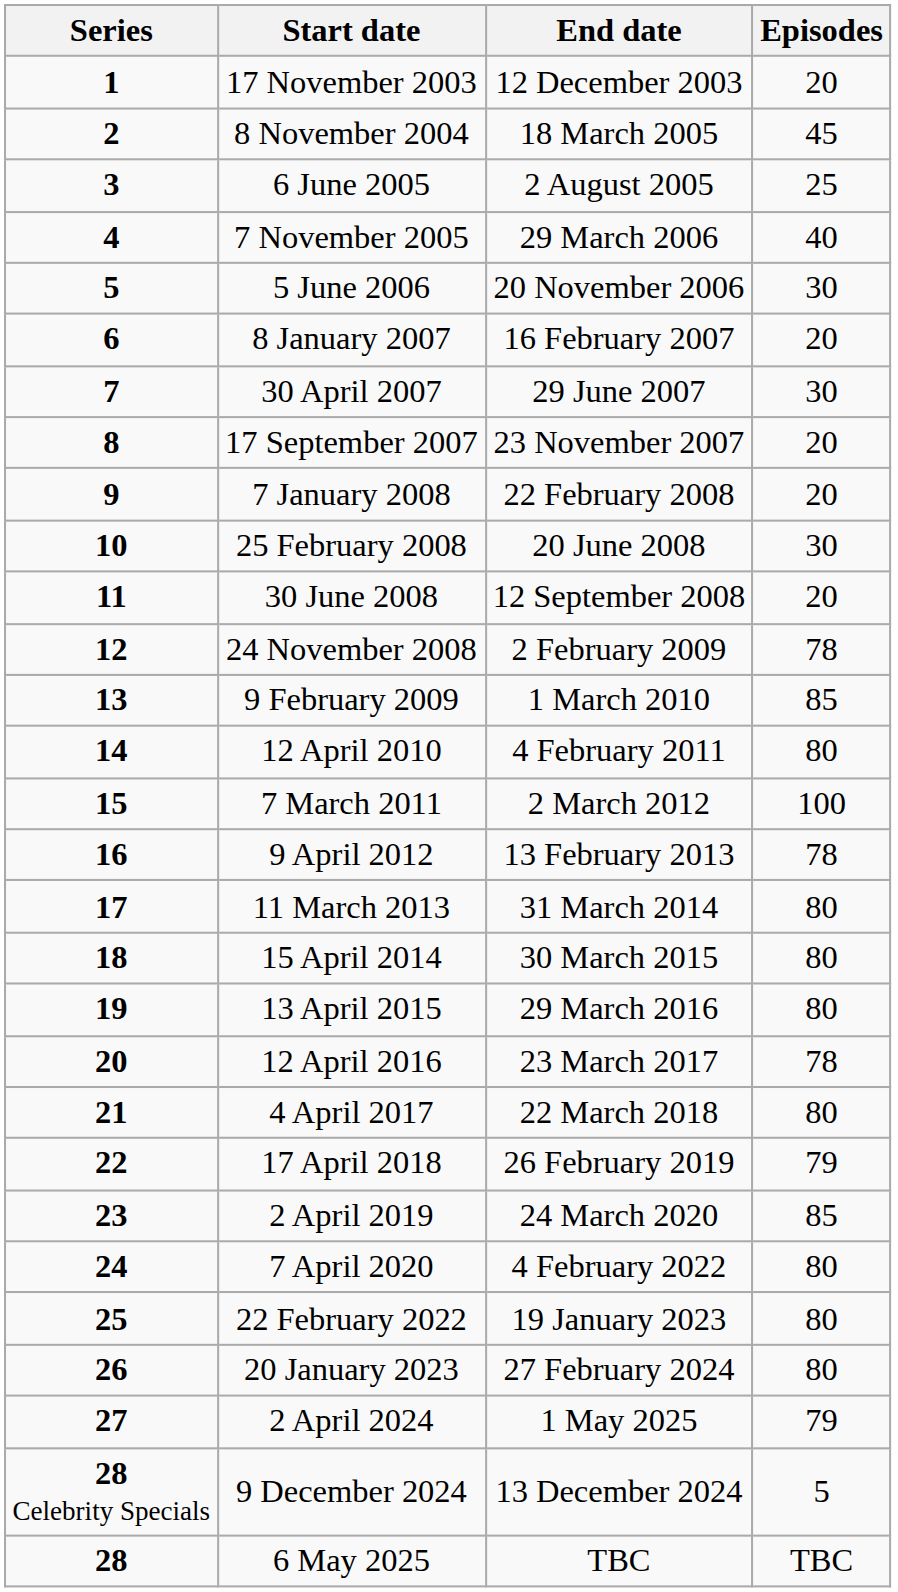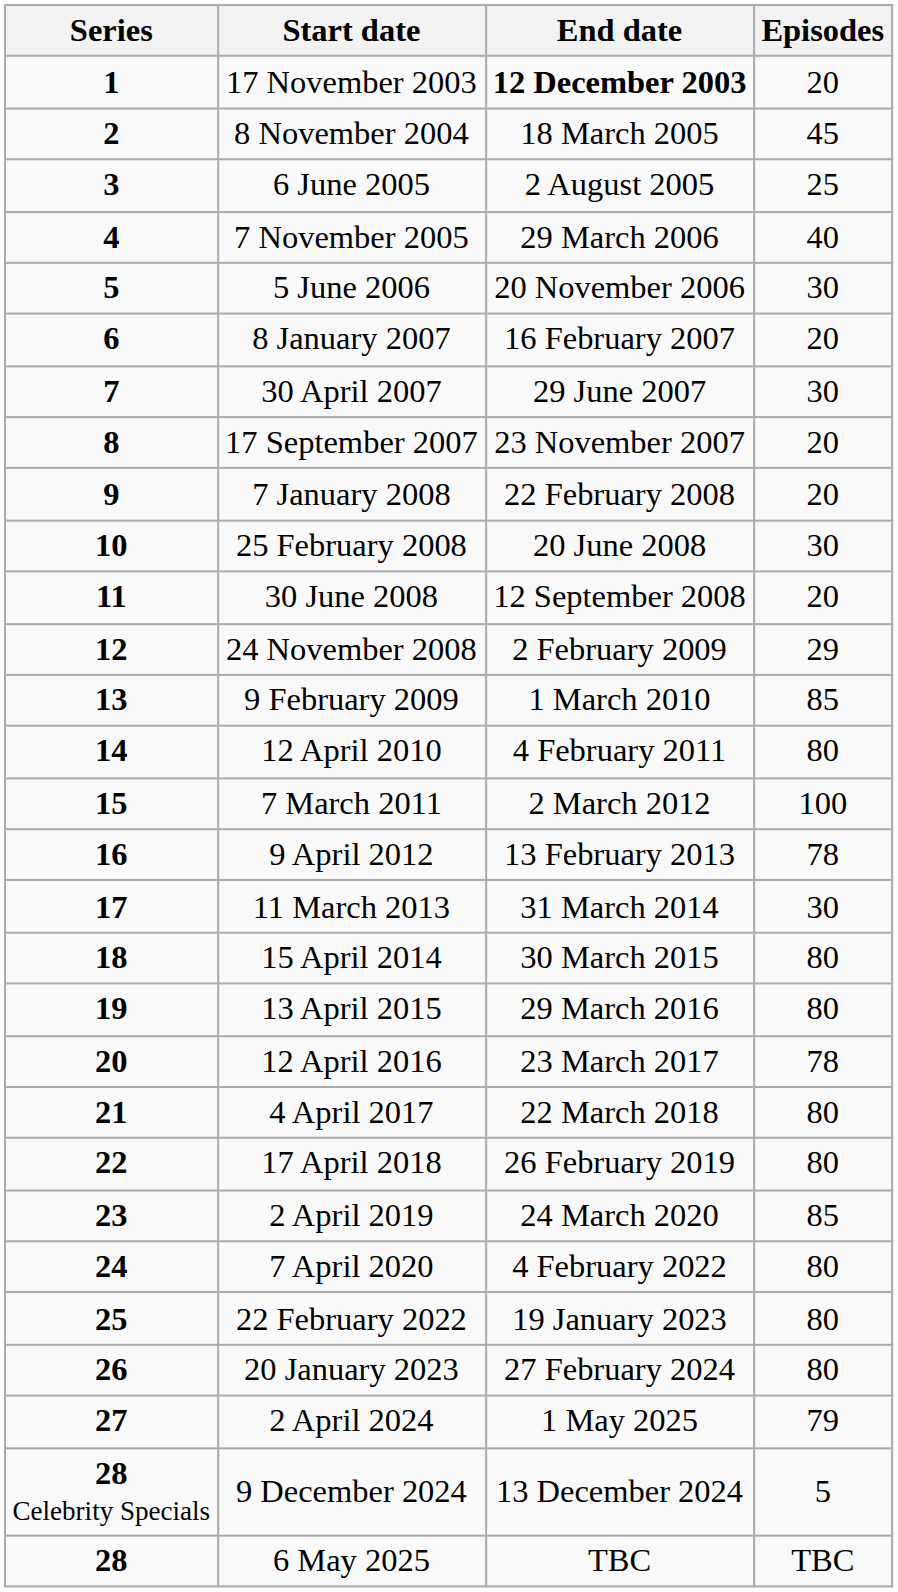 <table class="wikitable" style="text-align:center;">
 <tr>
 <th>Series</th>
 <th>Start date</th>
 <th>End date</th>
 <th>Episodes</th>
 </tr>
 <tr>
 <td><strong>1</strong></td>
 <td>17 November 2003</td>
-<td>12 December 2003</td>
+<td><strong>12 December 2003</strong></td>
 <td>20</td>
 </tr>
 <tr>
 <td><strong>2</strong></td>
 <td>8 November 2004</td>
 <td>18 March 2005</td>
 <td>45</td>
 </tr>
 <tr>
 <td><strong>3</strong></td>
 <td>6 June 2005</td>
 <td>2 August 2005</td>
 <td>25</td>
 </tr>
 <tr>
 <td><strong>4</strong></td>
 <td>7 November 2005</td>
 <td>29 March 2006</td>
 <td>40</td>
 </tr>
 <tr>
 <td><strong>5</strong></td>
 <td>5 June 2006</td>
 <td>20 November 2006</td>
 <td>30</td>
 </tr>
 <tr>
 <td><strong>6</strong></td>
 <td>8 January 2007</td>
 <td>16 February 2007</td>
 <td>20</td>
 </tr>
 <tr>
 <td><strong>7</strong></td>
 <td>30 April 2007</td>
 <td>29 June 2007</td>
 <td>30</td>
 </tr>
 <tr>
 <td><strong>8</strong></td>
 <td>17 September 2007</td>
 <td>23 November 2007</td>
 <td>20</td>
 </tr>
 <tr>
 <td><strong>9</strong></td>
 <td>7 January 2008</td>
 <td>22 February 2008</td>
 <td>20</td>
 </tr>
 <tr>
 <td><strong>10</strong></td>
 <td>25 February 2008</td>
 <td>20 June 2008</td>
 <td>30</td>
 </tr>
 <tr>
 <td><strong>11</strong></td>
 <td>30 June 2008</td>
 <td>12 September 2008</td>
 <td>20</td>
 </tr>
 <tr>
 <td><strong>12</strong></td>
 <td>24 November 2008</td>
 <td>2 February 2009</td>
-<td>78</td>
+<td>29</td>
 </tr>
 <tr>
 <td><strong>13</strong></td>
 <td>9 February 2009</td>
 <td>1 March 2010</td>
 <td>85</td>
 </tr>
 <tr>
 <td><strong>14</strong></td>
 <td>12 April 2010</td>
 <td>4 February 2011</td>
 <td>80</td>
 </tr>
 <tr>
 <td><strong>15</strong></td>
 <td>7 March 2011</td>
 <td>2 March 2012</td>
 <td>100</td>
 </tr>
 <tr>
 <td><strong>16</strong></td>
 <td>9 April 2012</td>
 <td>13 February 2013</td>
 <td>78</td>
 </tr>
 <tr>
 <td><strong>17</strong></td>
 <td>11 March 2013</td>
 <td>31 March 2014</td>
-<td>80</td>
+<td>30</td>
 </tr>
 <tr>
 <td><strong>18</strong></td>
 <td>15 April 2014</td>
 <td>30 March 2015</td>
 <td>80</td>
 </tr>
 <tr>
 <td><strong>19</strong></td>
 <td>13 April 2015</td>
 <td>29 March 2016</td>
 <td>80</td>
 </tr>
 <tr>
 <td><strong>20</strong></td>
 <td>12 April 2016</td>
 <td>23 March 2017</td>
 <td>78</td>
 </tr>
 <tr>
 <td><strong>21</strong></td>
 <td>4 April 2017</td>
 <td>22 March 2018</td>
 <td>80</td>
 </tr>
 <tr>
 <td><strong>22</strong></td>
 <td>17 April 2018</td>
 <td>26 February 2019</td>
-<td>79</td>
+<td>80</td>
 </tr>
 <tr>
 <td><strong>23</strong></td>
 <td>2 April 2019</td>
 <td>24 March 2020</td>
 <td>85</td>
 </tr>
 <tr>
 <td><strong>24</strong></td>
 <td>7 April 2020</td>
 <td>4 February 2022</td>
 <td>80</td>
 </tr>
 <tr>
 <td><strong>25</strong></td>
 <td>22 February 2022</td>
 <td>19 January 2023</td>
 <td>80</td>
 </tr>
 <tr>
 <td><strong>26</strong></td>
 <td>20 January 2023</td>
 <td>27 February 2024</td>
 <td>80</td>
 </tr>
 <tr>
 <td><strong>27</strong></td>
 <td>2 April 2024</td>
 <td>1 May 2025</td>
 <td>79</td>
 </tr>
 <tr>
 <td><strong>28</strong><br><small>Celebrity Specials</small></td>
 <td>9 December 2024</td>
 <td>13 December 2024</td>
 <td>5</td>
 </tr>
 <tr>
 <td><strong>28</strong></td>
 <td>6 May 2025</td>
 <td>TBC</td>
 <td>TBC</td>
 </tr>
 </table>
